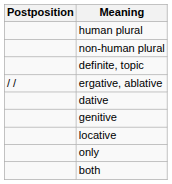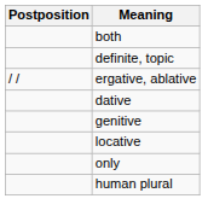 <table class="wikitable">
 <tr>
 <th>Postposition</th>
 <th>Meaning</th>
 </tr>
 <tr>
 <td> </td>
-<td>human plural</td>
-</tr>
-<tr>
-<td> </td>
-<td>non-human plural</td>
+<td>both</td>
 </tr>
 <tr>
 <td> </td>
 <td>definite, topic</td>
 </tr>
 <tr>
 <td>/ /</td>
 <td>ergative, ablative</td>
 </tr>
 <tr>
 <td> </td>
 <td>dative</td>
 </tr>
 <tr>
 <td> </td>
 <td>genitive</td>
 </tr>
 <tr>
 <td> </td>
 <td>locative</td>
 </tr>
 <tr>
 <td> </td>
 <td>only</td>
 </tr>
 <tr>
 <td> </td>
-<td>both</td>
+<td>human plural</td>
 </tr>
 </table>
